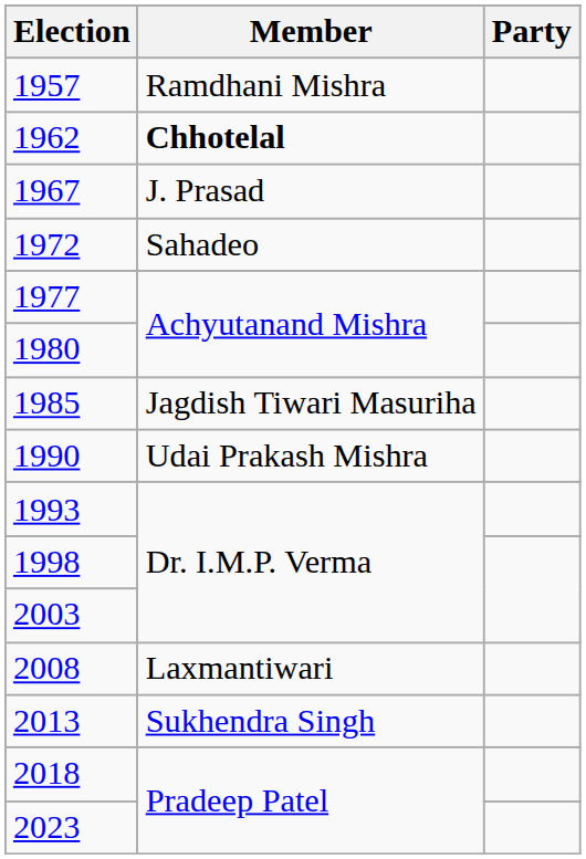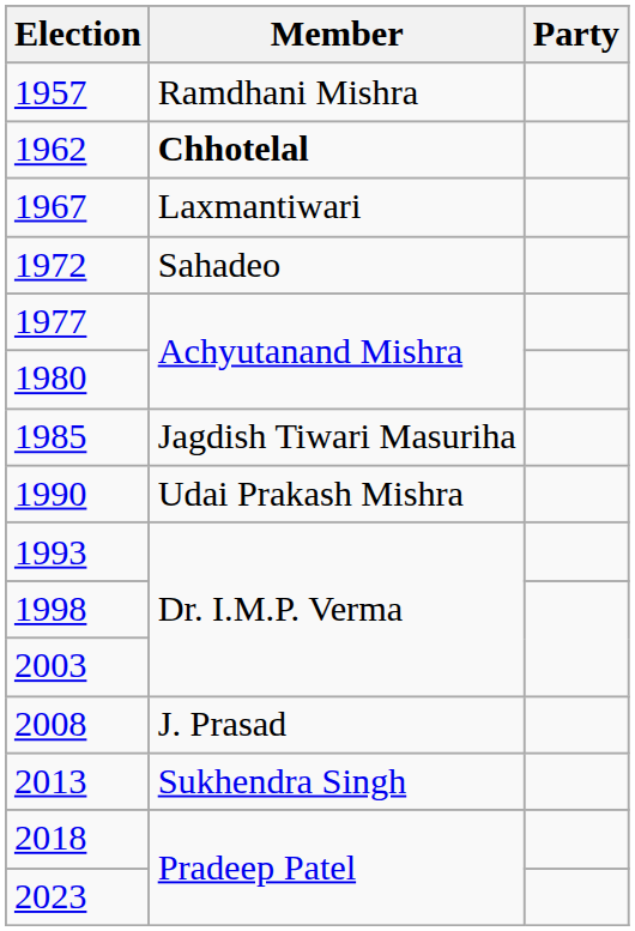 <table class="wikitable sortable">
 <tr>
 <th>Election</th>
 <th>Member</th>
 <th colspan=2>Party</th>
 </tr>
 <tr>
 <td><a href='#'>1957</a></td>
 <td>Ramdhani Mishra</td>
 <td></td>
 </tr>
 <tr>
 <td><a href='#'>1962</a></td>
 <td><strong>Chhotelal</strong></td>
 </tr>
 <tr>
 <td><a href='#'>1967</a></td>
-<td>J. Prasad</td>
+<td>Laxmantiwari</td>
 <td></td>
 </tr>
 <tr>
 <td><a href='#'>1972</a></td>
 <td>Sahadeo</td>
 <td></td>
 </tr>
 <tr>
 <td><a href='#'>1977</a></td>
 <td rowspan=2><a href='#'>Achyutanand Mishra</a></td>
 </tr>
 <tr>
 <td><a href='#'>1980</a></td>
 <td></td>
 </tr>
 <tr>
 <td><a href='#'>1985</a></td>
 <td>Jagdish Tiwari Masuriha</td>
 <td></td>
 </tr>
 <tr>
 <td><a href='#'>1990</a></td>
 <td>Udai Prakash Mishra</td>
 <td></td>
 </tr>
 <tr>
 <td><a href='#'>1993</a></td>
 <td rowspan=3>Dr. I.M.P. Verma</td>
 <td></td>
 </tr>
 <tr>
 <td><a href='#'>1998</a></td>
 </tr>
 <tr>
 <td><a href='#'>2003</a></td>
 </tr>
 <tr>
 <td><a href='#'>2008</a></td>
-<td>Laxmantiwari</td>
+<td>J. Prasad</td>
 <td></td>
 </tr>
 <tr>
 <td><a href='#'>2013</a></td>
 <td><a href='#'>Sukhendra Singh</a></td>
 <td></td>
 </tr>
 <tr>
 <td><a href='#'>2018</a></td>
 <td rowspan="2"><a href='#'>Pradeep Patel</a></td>
 <td></td>
 </tr>
 <tr>
 <td><a href='#'>2023</a></td>
 </tr>
 </table>
